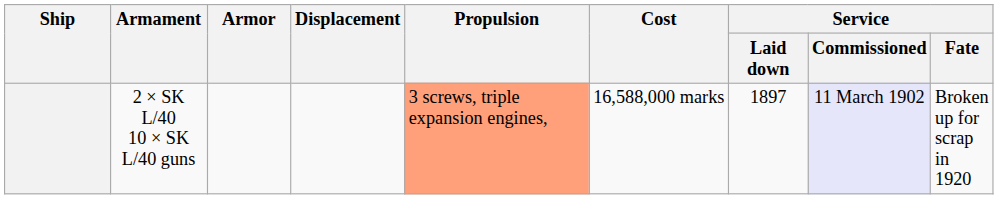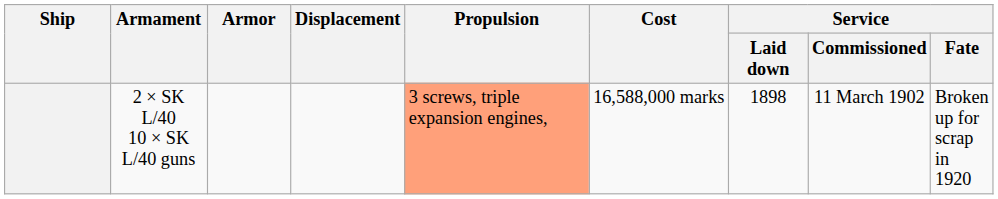 <table class="wikitable plainrowheaders" style="text-align: center;">
 <tr valign="top">
 <th scope="col" width="15%" rowspan="2">Ship</th>
 <th scope="col" width="10%" rowspan="2">Armament</th>
 <th scope="col" width="10%" rowspan="2">Armor</th>
 <th scope="col" width="10%" rowspan="2">Displacement</th>
 <th scope="col" width="25%" rowspan="2">Propulsion</th>
 <th scope="col" width="10%" rowspan="2">Cost</th>
 <th scope="col" width="40%" colspan="3">Service</th>
 </tr>
 <tr valign="top">
 <th scope="col" width="10%">Laid down</th>
 <th scope="col" width="10%">Commissioned</th>
 <th scope="col" width="20%">Fate</th>
 </tr>
 <tr valign="top">
 <th scope="row"></th>
 <td>2 ×  SK L/40 <br> 10 ×  SK L/40 guns</td>
 <td></td>
 <td></td>
 <td style="background: lightsalmon; text-align: left;">3 screws, triple expansion engines, </td>
 <td>16,588,000 marks</td>
-<td>1897</td>
-<td style="background: lavender;">11 March 1902</td>
+<td>1898</td>
+<td>11 March 1902</td>
 <td style="text-align: left;">Broken up for scrap in 1920</td>
 </tr>
 </table>
